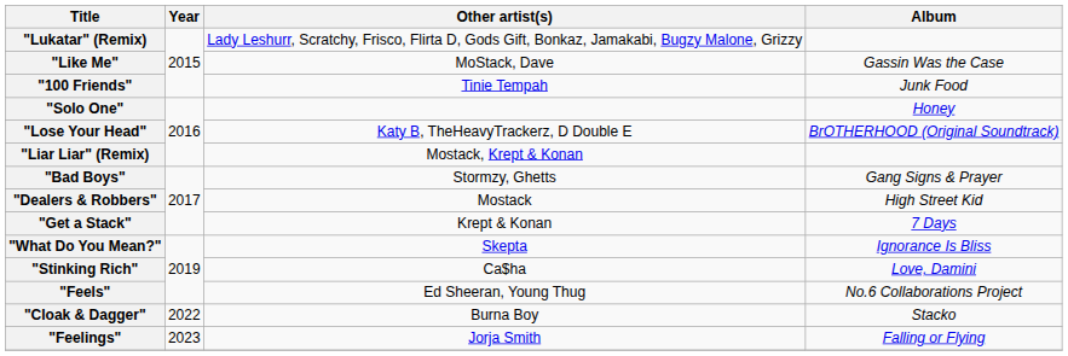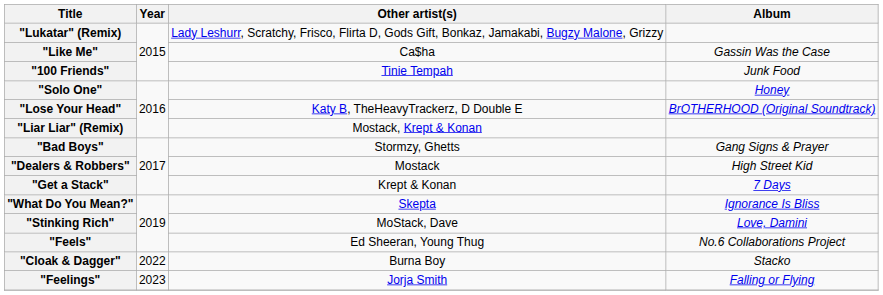 <table class="wikitable plainrowheaders" style="text-align:center;">
 <tr>
 <th scope="col">Title</th>
 <th scope="col">Year</th>
 <th scope="col">Other artist(s)</th>
 <th scope="col">Album</th>
 </tr>
 <tr>
 <th scope="row">"Lukatar" <span>(Remix)</span></th>
 <td rowspan="3">2015</td>
 <td><a href='#'>Lady Leshurr</a>, Scratchy, Frisco, Flirta D, Gods Gift, Bonkaz, Jamakabi, <a href='#'>Bugzy Malone</a>, Grizzy</td>
 <td></td>
 </tr>
 <tr>
 <th scope="row">"Like Me"</th>
-<td>MoStack, Dave</td>
+<td>Ca$ha</td>
 <td><em>Gassin Was the Case</em></td>
 </tr>
 <tr>
 <th scope="row">"100 Friends"</th>
 <td><a href='#'>Tinie Tempah</a></td>
 <td><em>Junk Food</em></td>
 </tr>
 <tr>
 <th scope="row">"Solo One"</th>
 <td rowspan="3">2016</td>
 <td></td>
 <td><em><a href='#'>Honey</a></em></td>
 </tr>
 <tr>
 <th scope="row">"Lose Your Head"</th>
 <td><a href='#'>Katy B</a>, TheHeavyTrackerz, D Double E</td>
 <td><em><a href='#'>BrOTHERHOOD (Original Soundtrack)</a></em></td>
 </tr>
 <tr>
 <th scope="row">"Liar Liar" <span>(Remix)</span></th>
 <td>Mostack, <a href='#'>Krept & Konan</a></td>
 <td></td>
 </tr>
 <tr>
 <th scope="row">"Bad Boys"</th>
 <td rowspan="3">2017</td>
 <td>Stormzy, Ghetts</td>
 <td><em>Gang Signs & Prayer</em></td>
 </tr>
 <tr>
 <th scope="row">"Dealers & Robbers"</th>
 <td>Mostack</td>
 <td><em>High Street Kid</em></td>
 </tr>
 <tr>
 <th scope="row">"Get a Stack"</th>
 <td>Krept & Konan</td>
 <td><em><a href='#'>7 Days</a></em></td>
 </tr>
 <tr>
 <th scope="row">"What Do You Mean?"</th>
 <td rowspan="3">2019</td>
 <td><a href='#'>Skepta</a></td>
 <td><em><a href='#'>Ignorance Is Bliss</a></em></td>
 </tr>
 <tr>
 <th scope="row">"Stinking Rich"</th>
-<td>Ca$ha</td>
+<td>MoStack, Dave</td>
 <td><em><a href='#'>Love, Damini</a></em></td>
 </tr>
 <tr>
 <th scope="row">"Feels"</th>
 <td>Ed Sheeran, Young Thug</td>
 <td><em>No.6 Collaborations Project</em></td>
 </tr>
 <tr>
 <th scope="row">"Cloak & Dagger"</th>
 <td>2022</td>
 <td>Burna Boy</td>
 <td><em>Stacko</em></td>
 </tr>
 <tr>
 <th scope="row">"Feelings"</th>
 <td>2023</td>
 <td><a href='#'>Jorja Smith</a></td>
 <td><em><a href='#'>Falling or Flying</a></em></td>
 </tr>
 <tr>
 </tr>
 </table>
